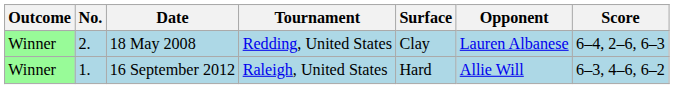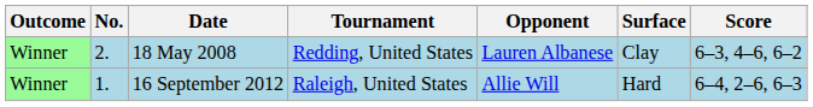 <table class="sortable wikitable" style="font-size:97%;">
 <tr>
 <th>Outcome</th>
 <th>No.</th>
 <th>Date</th>
 <th>Tournament</th>
+<th>Opponent</th>
 <th>Surface</th>
-<th>Opponent</th>
 <th>Score</th>
 </tr>
 <tr style="background:lightblue;">
 <td style="background:#98fb98;">Winner</td>
 <td>2.</td>
 <td>18 May 2008</td>
 <td><a href='#'>Redding</a>, United States</td>
+<td> <a href='#'>Lauren Albanese</a></td>
 <td>Clay</td>
-<td> <a href='#'>Lauren Albanese</a></td>
-<td>6–4, 2–6, 6–3</td>
+<td>6–3, 4–6, 6–2</td>
 </tr>
 <tr style="background:lightblue;">
 <td style="background:#98fb98;">Winner</td>
 <td>1.</td>
 <td>16 September 2012</td>
 <td><a href='#'>Raleigh</a>, United States</td>
+<td> <a href='#'>Allie Will</a></td>
 <td>Hard</td>
-<td> <a href='#'>Allie Will</a></td>
-<td>6–3, 4–6, 6–2</td>
+<td>6–4, 2–6, 6–3</td>
 </tr>
 </table>
